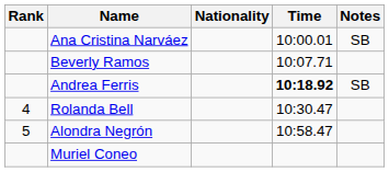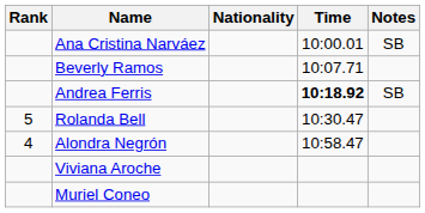 <table class="wikitable sortable" style="text-align:center">
 <tr>
 <th>Rank</th>
 <th>Name</th>
 <th>Nationality</th>
 <th>Time</th>
 <th>Notes</th>
 </tr>
 <tr>
 <td></td>
 <td align=left><a href='#'>Ana Cristina Narváez</a></td>
 <td align=left></td>
 <td>10:00.01</td>
 <td>SB</td>
 </tr>
 <tr>
 <td></td>
 <td align=left><a href='#'>Beverly Ramos</a></td>
 <td align=left></td>
 <td>10:07.71</td>
 <td></td>
 </tr>
 <tr>
 <td></td>
 <td align=left><a href='#'>Andrea Ferris</a></td>
 <td align=left></td>
 <td><strong>10:18.92</strong></td>
 <td>SB</td>
 </tr>
 <tr>
-<td>4</td>
+<td>5</td>
 <td align=left><a href='#'>Rolanda Bell</a></td>
 <td align=left></td>
 <td>10:30.47</td>
 <td></td>
 </tr>
 <tr>
-<td>5</td>
+<td>4</td>
 <td align=left><a href='#'>Alondra Negrón</a></td>
 <td align=left></td>
 <td>10:58.47</td>
+<td></td>
+</tr>
+<tr>
+<td></td>
+<td align=left><a href='#'>Viviana Aroche</a></td>
+<td align=left></td>
+<td></td>
 <td></td>
 </tr>
 <tr>
 <td></td>
 <td align=left><a href='#'>Muriel Coneo</a></td>
 <td align=left></td>
 <td></td>
 <td></td>
 </tr>
 </table>
